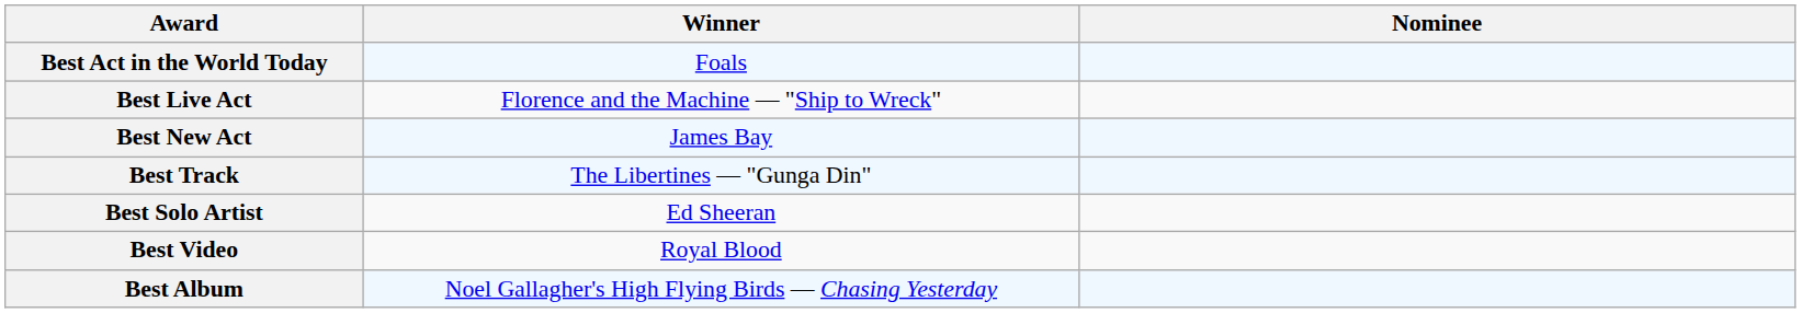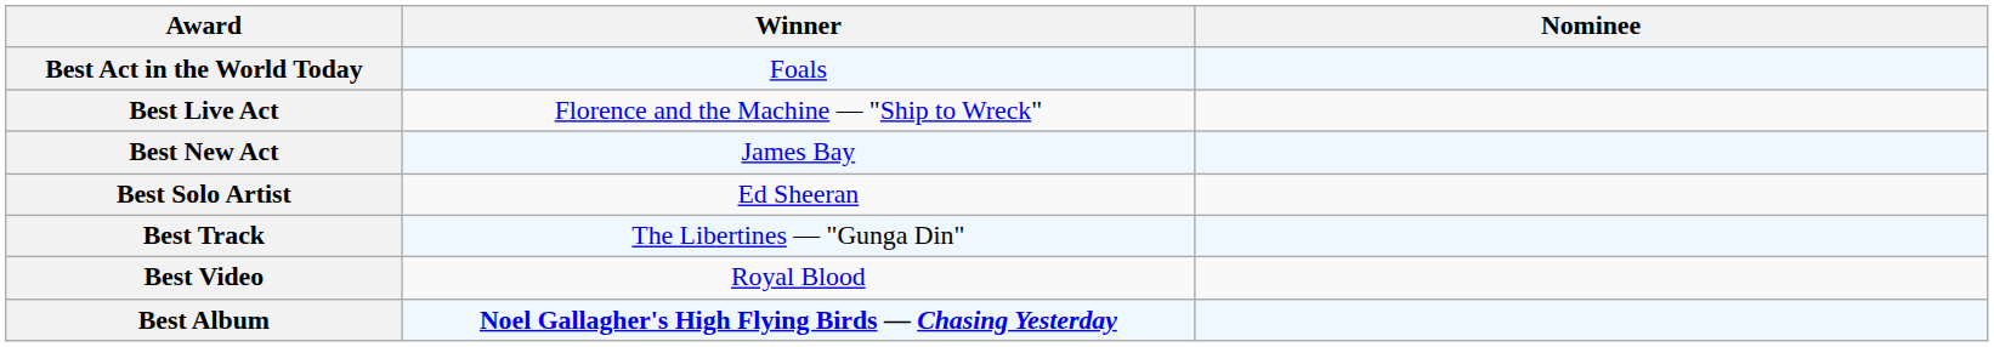 <table class="wikitable" rowspan=2 style="text-align: center; width:95%;">
 <tr>
 <th scope="col" style="width:10%;">Award</th>
 <th scope="col" style="width:20%;">Winner</th>
 <th scope="col" style="width:20%;">Nominee</th>
 </tr>
 <tr>
 <th scope="row" style="text-align:center">Best Act in the World Today</th>
 <td style="background:#F0F8FF"><a href='#'>Foals</a></td>
 <td style="background:#F0F8FF; font-size: 85%;"></td>
 </tr>
 <tr>
 <th scope="row" style="text-align:center">Best Live Act</th>
 <td><a href='#'>Florence and the Machine</a> — "<a href='#'>Ship to Wreck</a>"</td>
 <td style="font-size: 85%;"></td>
 </tr>
 <tr>
 <th scope="row" style="text-align:center">Best New Act</th>
 <td style="background:#F0F8FF"><a href='#'>James Bay</a></td>
 <td style="background:#F0F8FF; font-size: 85%;"></td>
 </tr>
 <tr>
+<th scope="row" style="text-align:center">Best Solo Artist</th>
+<td><a href='#'>Ed Sheeran</a></td>
+<td style="font-size: 85%;"></td>
+</tr>
+<tr>
 <th scope="row" style="text-align:center">Best Track</th>
 <td style="background:#F0F8FF"><a href='#'>The Libertines</a> — "Gunga Din"</td>
 <td style="background:#F0F8FF; font-size: 85%;"></td>
-</tr>
-<tr>
-<th scope="row" style="text-align:center">Best Solo Artist</th>
-<td><a href='#'>Ed Sheeran</a></td>
-<td style="font-size: 85%;"></td>
 </tr>
 <tr>
 <th scope="row" style="text-align:center">Best Video</th>
 <td><a href='#'>Royal Blood</a></td>
 <td style="font-size: 85%;"></td>
 </tr>
 <tr>
 <th scope="row" style="text-align:center">Best Album</th>
-<td style="background:#F0F8FF"><a href='#'>Noel Gallagher's High Flying Birds</a> — <em><a href='#'>Chasing Yesterday</a></em></td>
+<td style="background:#F0F8FF"><strong><a href='#'>Noel Gallagher's High Flying Birds</a> — <em><a href='#'>Chasing Yesterday</a></em></strong></td>
 <td style="background:#F0F8FF; font-size: 85%;"></td>
 </tr>
 </table>
